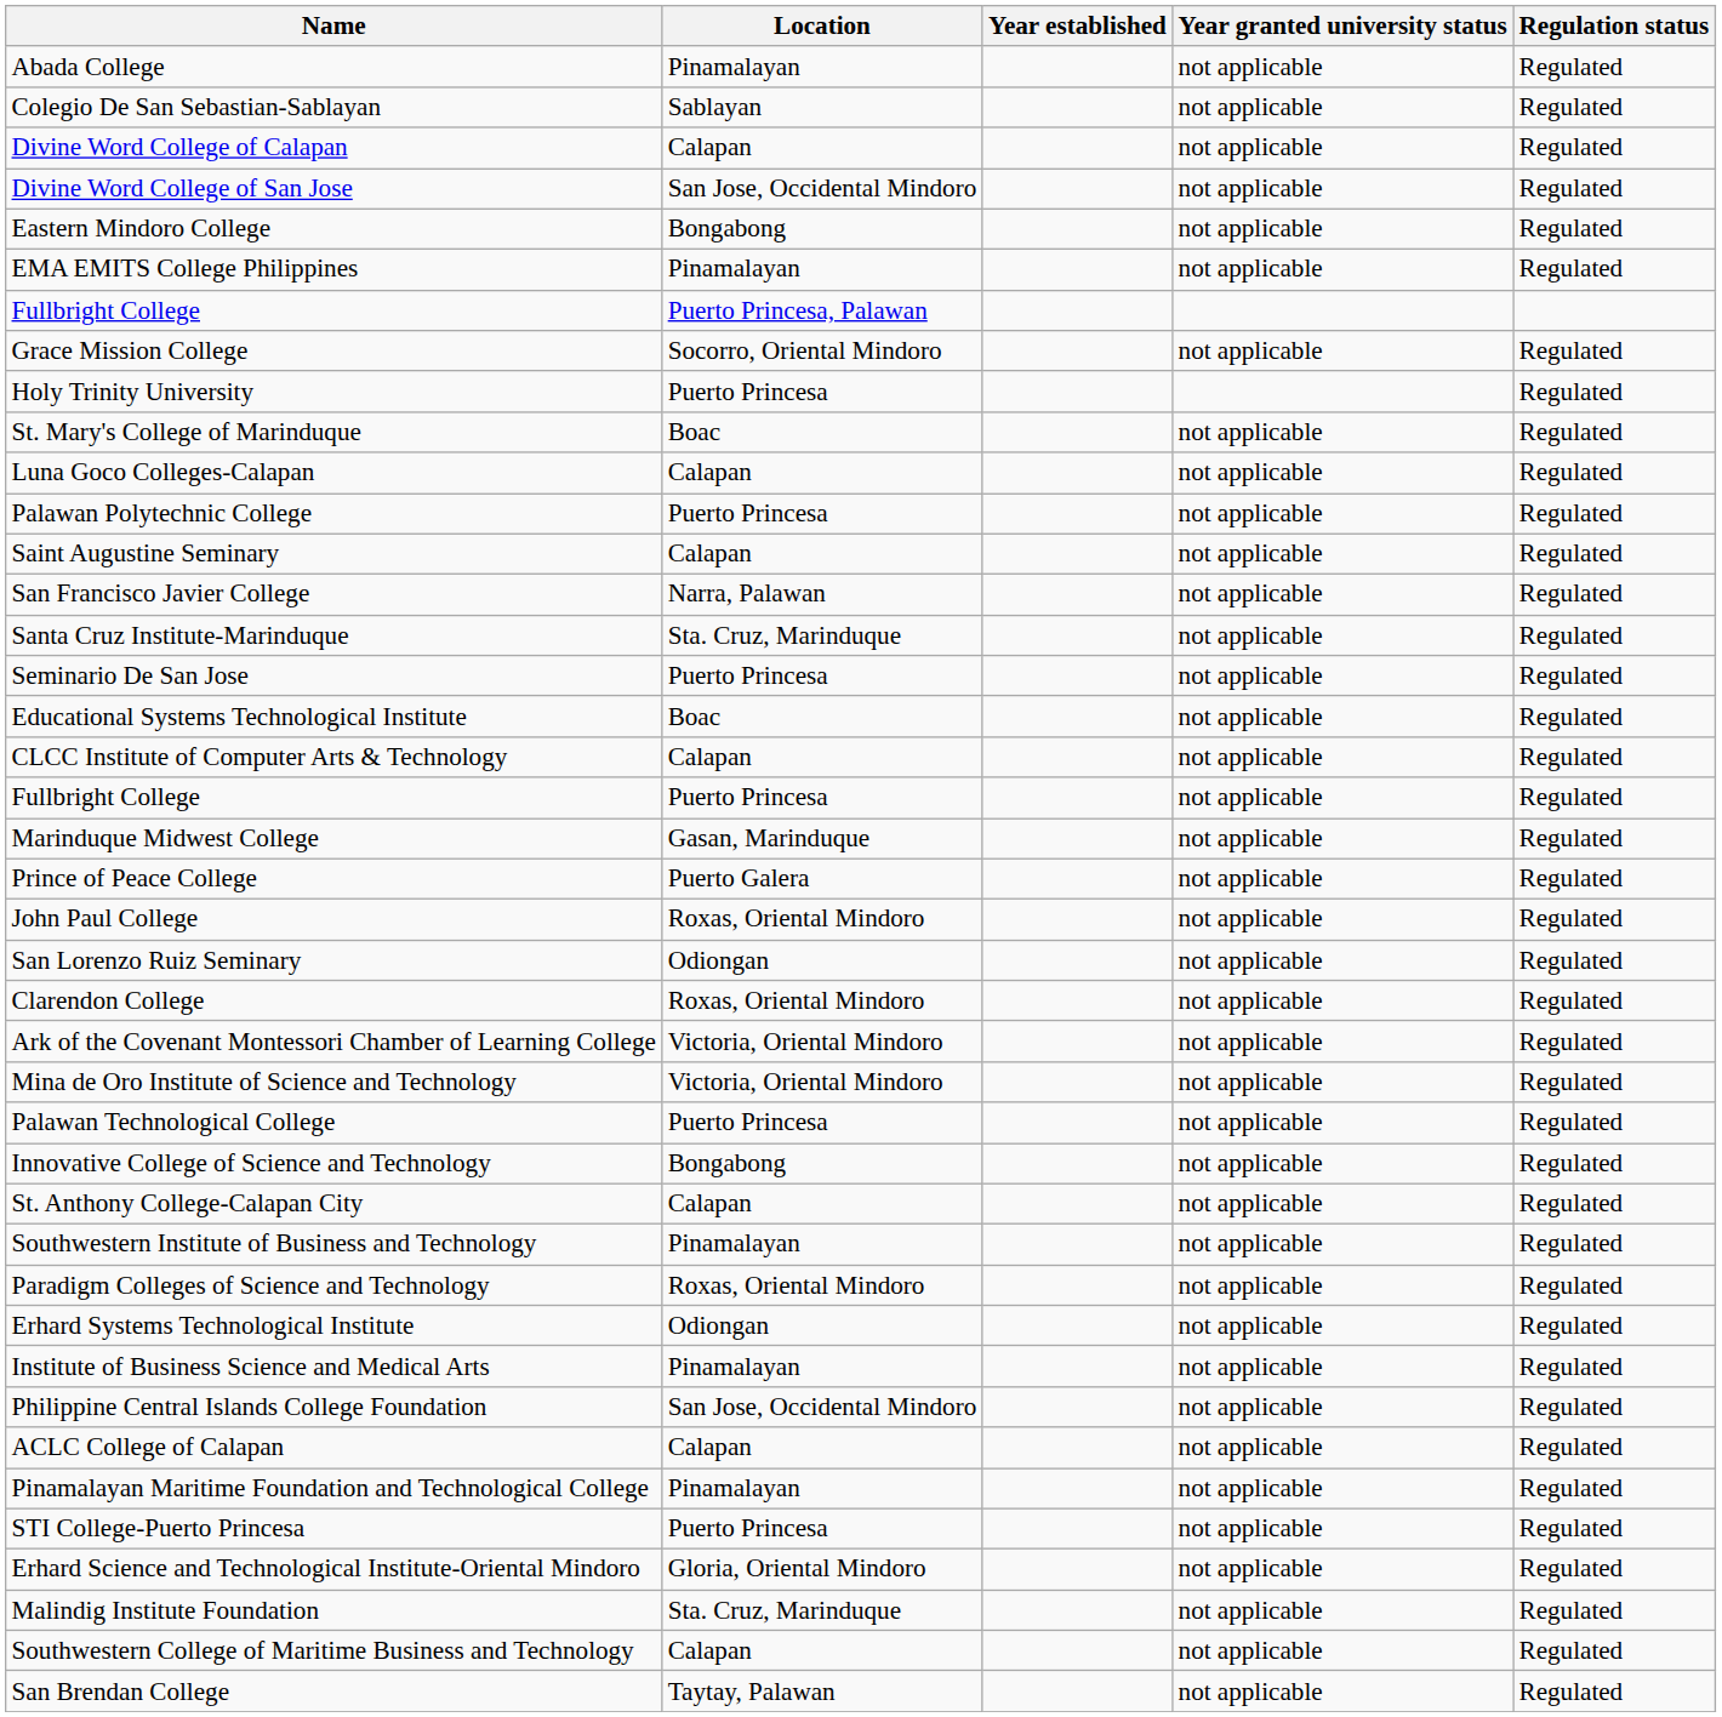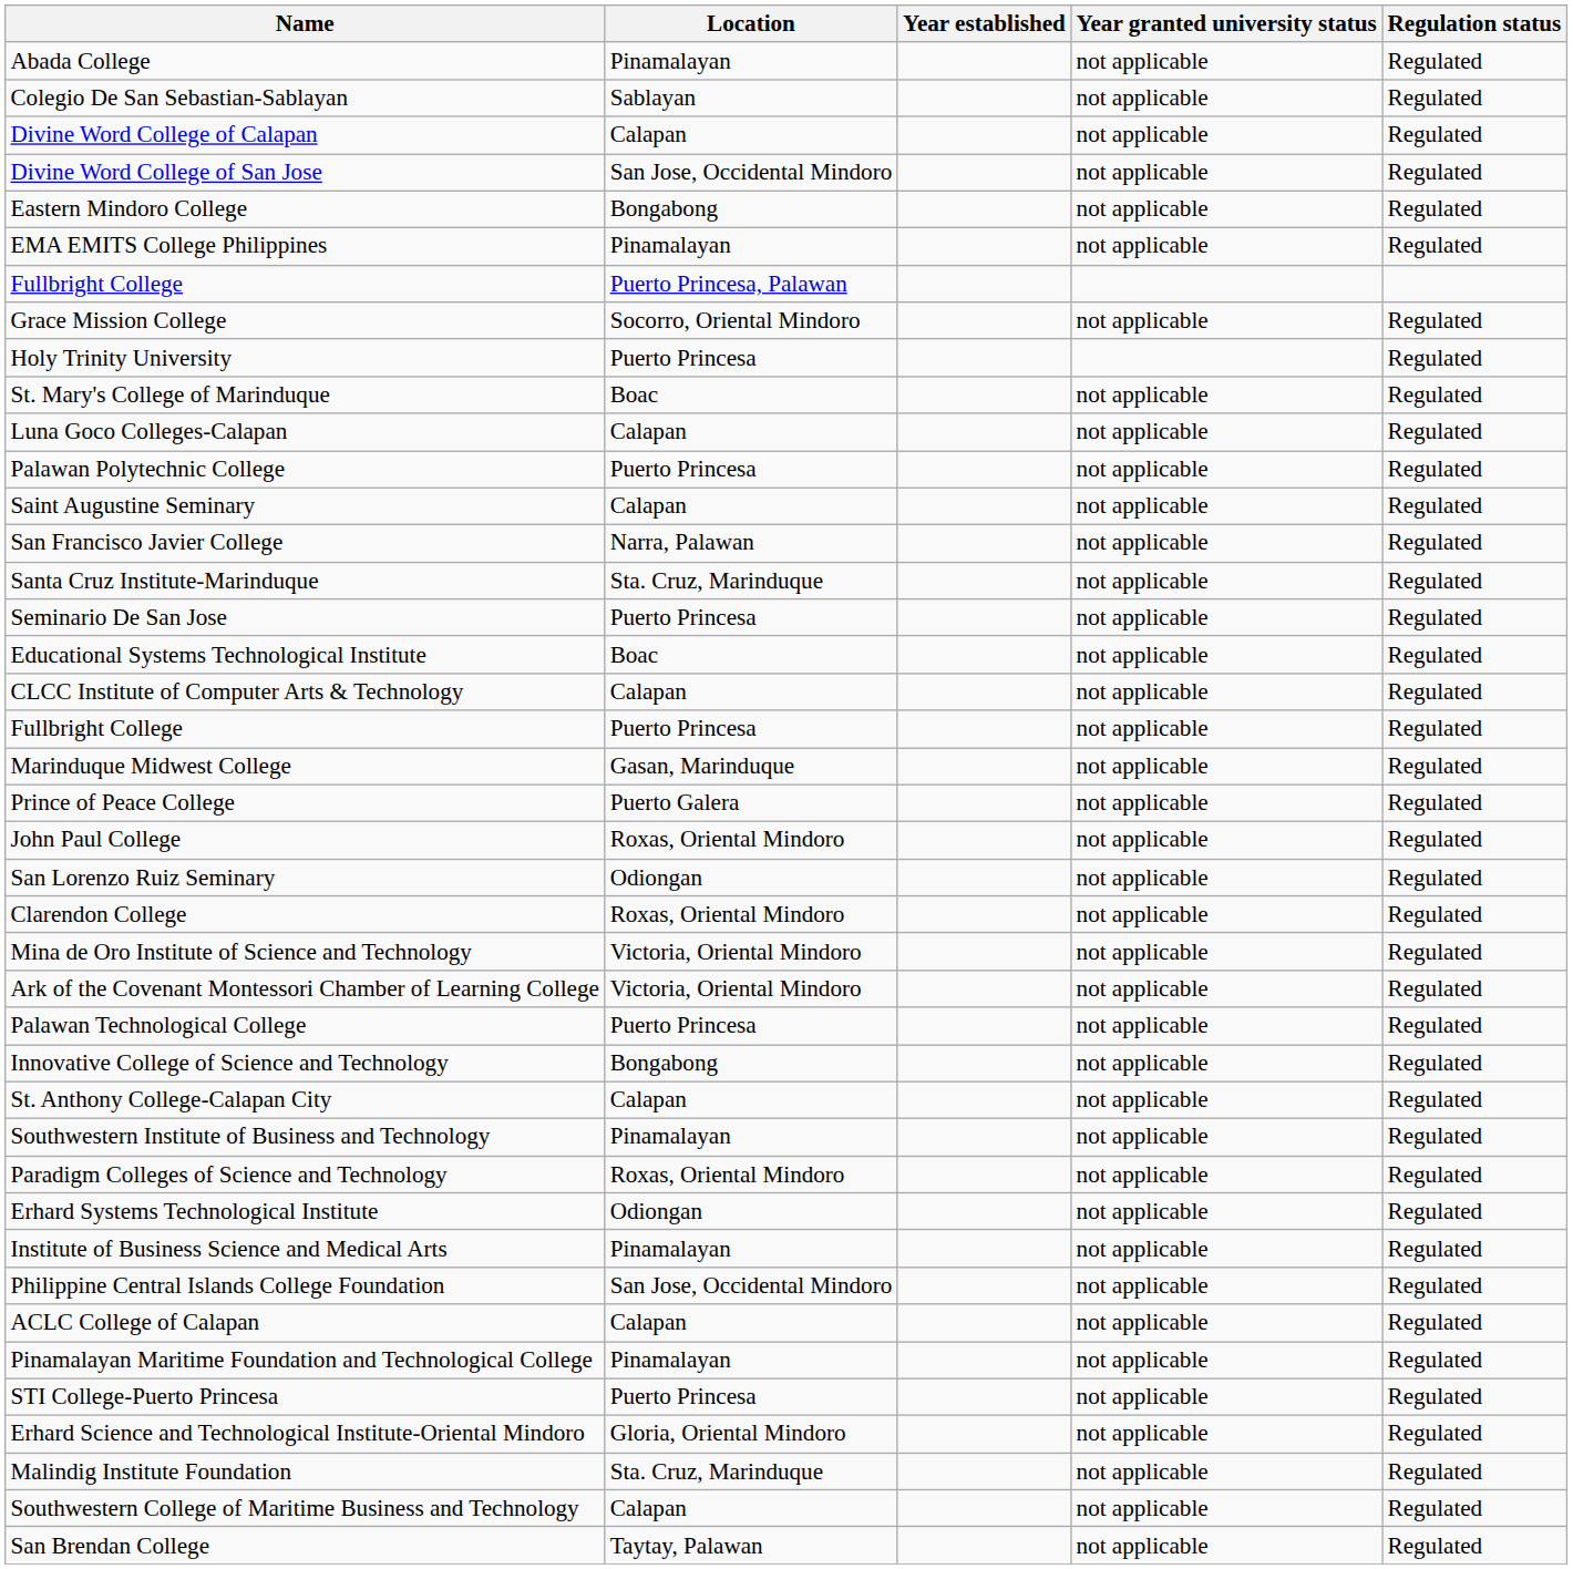 <table class="wikitable sortable static-row-numbers">
 <tr>
 <th>Name</th>
 <th class="unsortable">Location</th>
 <th>Year established</th>
 <th style="vertical-align:middle;">Year granted university status</th>
 <th style="vertical-align:middle;">Regulation status</th>
 </tr>
 <tr>
 <td>Abada College</td>
 <td>Pinamalayan</td>
 <td></td>
 <td style="vertical-align:middle;">not applicable</td>
 <td style="vertical-align:middle;">Regulated</td>
 </tr>
 <tr>
 <td>Colegio De San Sebastian-Sablayan</td>
 <td>Sablayan</td>
 <td></td>
 <td style="vertical-align:middle;">not applicable</td>
 <td style="vertical-align:middle;">Regulated</td>
 </tr>
 <tr>
 <td><a href='#'>Divine Word College of Calapan</a></td>
 <td>Calapan</td>
 <td></td>
 <td style="vertical-align:middle;">not applicable</td>
 <td style="vertical-align:middle;">Regulated</td>
 </tr>
 <tr>
 <td><a href='#'>Divine Word College of San Jose</a></td>
 <td>San Jose, Occidental Mindoro</td>
 <td></td>
 <td style="vertical-align:middle;">not applicable</td>
 <td style="vertical-align:middle;">Regulated</td>
 </tr>
 <tr>
 <td>Eastern Mindoro College</td>
 <td>Bongabong</td>
 <td></td>
 <td style="vertical-align:middle;">not applicable</td>
 <td style="vertical-align:middle;">Regulated</td>
 </tr>
 <tr>
 <td>EMA EMITS College Philippines</td>
 <td>Pinamalayan</td>
 <td></td>
 <td style="vertical-align:middle;">not applicable</td>
 <td style="vertical-align:middle;">Regulated</td>
 </tr>
 <tr>
 <td><a href='#'>Fullbright College</a></td>
 <td><a href='#'>Puerto Princesa, Palawan</a></td>
 <td></td>
 <td></td>
 <td></td>
 </tr>
 <tr>
 <td>Grace Mission College</td>
 <td>Socorro, Oriental Mindoro</td>
 <td></td>
 <td style="vertical-align:middle;">not applicable</td>
 <td style="vertical-align:middle;">Regulated</td>
 </tr>
 <tr>
 <td>Holy Trinity University</td>
 <td>Puerto Princesa</td>
 <td></td>
 <td></td>
 <td style="vertical-align:middle;">Regulated</td>
 </tr>
 <tr>
 <td>St. Mary's College of Marinduque</td>
 <td>Boac</td>
 <td></td>
 <td style="vertical-align:middle;">not applicable</td>
 <td style="vertical-align:middle;">Regulated</td>
 </tr>
 <tr>
 <td>Luna Goco Colleges-Calapan</td>
 <td>Calapan</td>
 <td></td>
 <td style="vertical-align:middle;">not applicable</td>
 <td style="vertical-align:middle;">Regulated</td>
 </tr>
 <tr>
 <td>Palawan Polytechnic College</td>
 <td>Puerto Princesa</td>
 <td></td>
 <td style="vertical-align:middle;">not applicable</td>
 <td style="vertical-align:middle;">Regulated</td>
 </tr>
 <tr>
 <td>Saint Augustine Seminary</td>
 <td>Calapan</td>
 <td></td>
 <td style="vertical-align:middle;">not applicable</td>
 <td style="vertical-align:middle;">Regulated</td>
 </tr>
 <tr>
 <td>San Francisco Javier College</td>
 <td>Narra, Palawan</td>
 <td></td>
 <td style="vertical-align:middle;">not applicable</td>
 <td style="vertical-align:middle;">Regulated</td>
 </tr>
 <tr>
 <td>Santa Cruz Institute-Marinduque</td>
 <td>Sta. Cruz, Marinduque</td>
 <td></td>
 <td style="vertical-align:middle;">not applicable</td>
 <td style="vertical-align:middle;">Regulated</td>
 </tr>
 <tr>
 <td>Seminario De San Jose</td>
 <td>Puerto Princesa</td>
 <td></td>
 <td style="vertical-align:middle;">not applicable</td>
 <td style="vertical-align:middle;">Regulated</td>
 </tr>
 <tr>
 <td>Educational Systems Technological Institute</td>
 <td>Boac</td>
 <td></td>
 <td style="vertical-align:middle;">not applicable</td>
 <td style="vertical-align:middle;">Regulated</td>
 </tr>
 <tr>
 <td>CLCC Institute of Computer Arts & Technology</td>
 <td>Calapan</td>
 <td></td>
 <td style="vertical-align:middle;">not applicable</td>
 <td style="vertical-align:middle;">Regulated</td>
 </tr>
 <tr>
 <td>Fullbright College</td>
 <td>Puerto Princesa</td>
 <td></td>
 <td style="vertical-align:middle;">not applicable</td>
 <td style="vertical-align:middle;">Regulated</td>
 </tr>
 <tr>
 <td>Marinduque Midwest College</td>
 <td>Gasan, Marinduque</td>
 <td></td>
 <td style="vertical-align:middle;">not applicable</td>
 <td style="vertical-align:middle;">Regulated</td>
 </tr>
 <tr>
 <td>Prince of Peace College</td>
 <td>Puerto Galera</td>
 <td></td>
 <td style="vertical-align:middle;">not applicable</td>
 <td style="vertical-align:middle;">Regulated</td>
 </tr>
 <tr>
 <td>John Paul College</td>
 <td>Roxas, Oriental Mindoro</td>
 <td></td>
 <td style="vertical-align:middle;">not applicable</td>
 <td style="vertical-align:middle;">Regulated</td>
 </tr>
 <tr>
 <td>San Lorenzo Ruiz Seminary</td>
 <td>Odiongan</td>
 <td></td>
 <td style="vertical-align:middle;">not applicable</td>
 <td style="vertical-align:middle;">Regulated</td>
 </tr>
 <tr>
 <td>Clarendon College</td>
 <td>Roxas, Oriental Mindoro</td>
 <td></td>
 <td style="vertical-align:middle;">not applicable</td>
 <td style="vertical-align:middle;">Regulated</td>
 </tr>
 <tr>
-<td>Ark of the Covenant Montessori Chamber of Learning College</td>
+<td>Mina de Oro Institute of Science and Technology</td>
 <td>Victoria, Oriental Mindoro</td>
 <td></td>
 <td style="vertical-align:middle;">not applicable</td>
 <td style="vertical-align:middle;">Regulated</td>
 </tr>
 <tr>
-<td>Mina de Oro Institute of Science and Technology</td>
+<td>Ark of the Covenant Montessori Chamber of Learning College</td>
 <td>Victoria, Oriental Mindoro</td>
 <td></td>
 <td style="vertical-align:middle;">not applicable</td>
 <td style="vertical-align:middle;">Regulated</td>
 </tr>
 <tr>
 <td>Palawan Technological College</td>
 <td>Puerto Princesa</td>
 <td></td>
 <td style="vertical-align:middle;">not applicable</td>
 <td style="vertical-align:middle;">Regulated</td>
 </tr>
 <tr>
 <td>Innovative College of Science and Technology</td>
 <td>Bongabong</td>
 <td></td>
 <td style="vertical-align:middle;">not applicable</td>
 <td style="vertical-align:middle;">Regulated</td>
 </tr>
 <tr>
 <td>St. Anthony College-Calapan City</td>
 <td>Calapan</td>
 <td></td>
 <td style="vertical-align:middle;">not applicable</td>
 <td style="vertical-align:middle;">Regulated</td>
 </tr>
 <tr>
 <td>Southwestern Institute of Business and Technology</td>
 <td>Pinamalayan</td>
 <td></td>
 <td style="vertical-align:middle;">not applicable</td>
 <td style="vertical-align:middle;">Regulated</td>
 </tr>
 <tr>
 <td>Paradigm Colleges of Science and Technology</td>
 <td>Roxas, Oriental Mindoro</td>
 <td></td>
 <td style="vertical-align:middle;">not applicable</td>
 <td style="vertical-align:middle;">Regulated</td>
 </tr>
 <tr>
 <td>Erhard Systems Technological Institute</td>
 <td>Odiongan</td>
 <td></td>
 <td style="vertical-align:middle;">not applicable</td>
 <td style="vertical-align:middle;">Regulated</td>
 </tr>
 <tr>
 <td>Institute of Business Science and Medical Arts</td>
 <td>Pinamalayan</td>
 <td></td>
 <td style="vertical-align:middle;">not applicable</td>
 <td style="vertical-align:middle;">Regulated</td>
 </tr>
 <tr>
 <td>Philippine Central Islands College Foundation</td>
 <td>San Jose, Occidental Mindoro</td>
 <td></td>
 <td style="vertical-align:middle;">not applicable</td>
 <td style="vertical-align:middle;">Regulated</td>
 </tr>
 <tr>
 <td>ACLC College of Calapan</td>
 <td>Calapan</td>
 <td></td>
 <td style="vertical-align:middle;">not applicable</td>
 <td style="vertical-align:middle;">Regulated</td>
 </tr>
 <tr>
 <td>Pinamalayan Maritime Foundation and Technological College</td>
 <td>Pinamalayan</td>
 <td></td>
 <td style="vertical-align:middle;">not applicable</td>
 <td style="vertical-align:middle;">Regulated</td>
 </tr>
 <tr>
 <td>STI College-Puerto Princesa</td>
 <td>Puerto Princesa</td>
 <td></td>
 <td style="vertical-align:middle;">not applicable</td>
 <td style="vertical-align:middle;">Regulated</td>
 </tr>
 <tr>
 <td>Erhard Science and Technological Institute-Oriental Mindoro</td>
 <td>Gloria, Oriental Mindoro</td>
 <td></td>
 <td style="vertical-align:middle;">not applicable</td>
 <td style="vertical-align:middle;">Regulated</td>
 </tr>
 <tr>
 <td>Malindig Institute Foundation</td>
 <td>Sta. Cruz, Marinduque</td>
 <td></td>
 <td style="vertical-align:middle;">not applicable</td>
 <td style="vertical-align:middle;">Regulated</td>
 </tr>
 <tr>
 <td>Southwestern College of Maritime Business and Technology</td>
 <td>Calapan</td>
 <td></td>
 <td style="vertical-align:middle;">not applicable</td>
 <td style="vertical-align:middle;">Regulated</td>
 </tr>
 <tr>
 <td>San Brendan College</td>
 <td>Taytay, Palawan</td>
 <td></td>
 <td style="vertical-align:middle;">not applicable</td>
 <td style="vertical-align:middle;">Regulated</td>
 </tr>
 </table>
